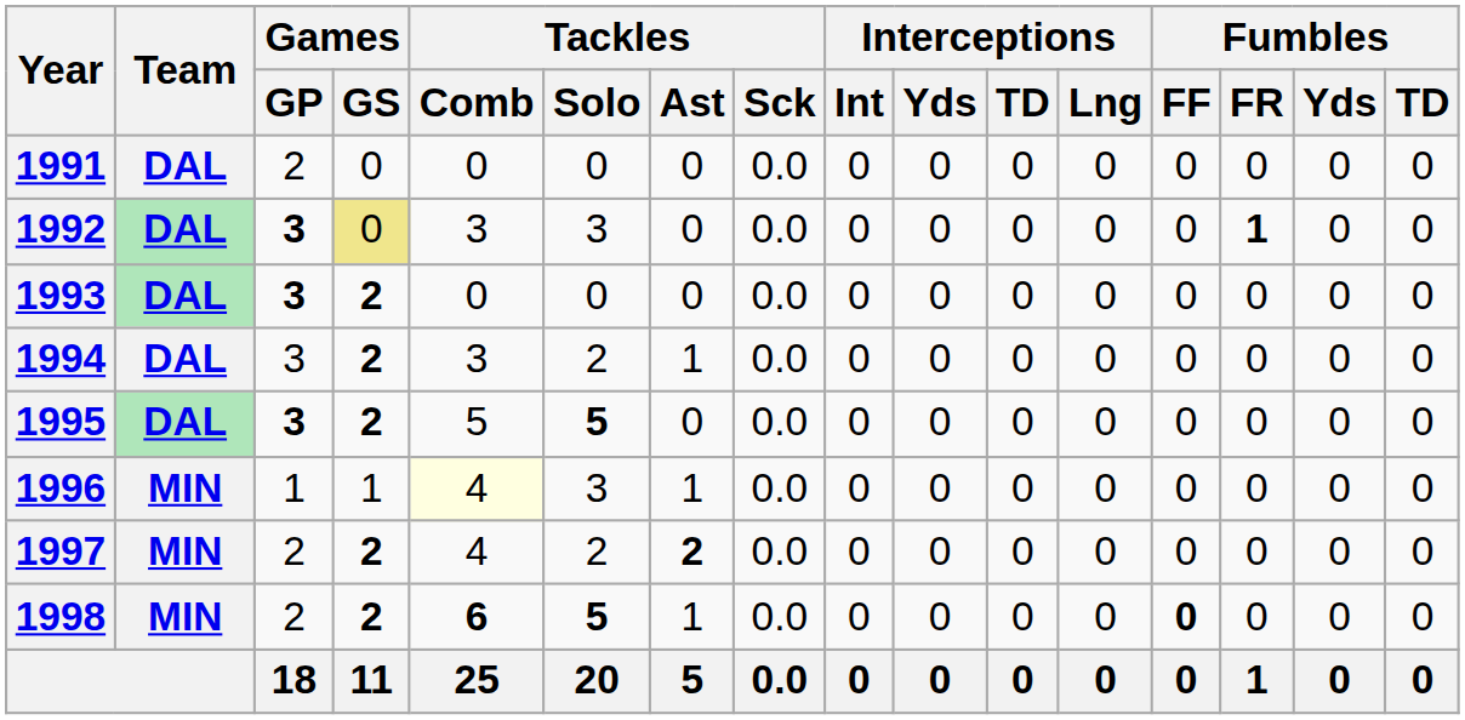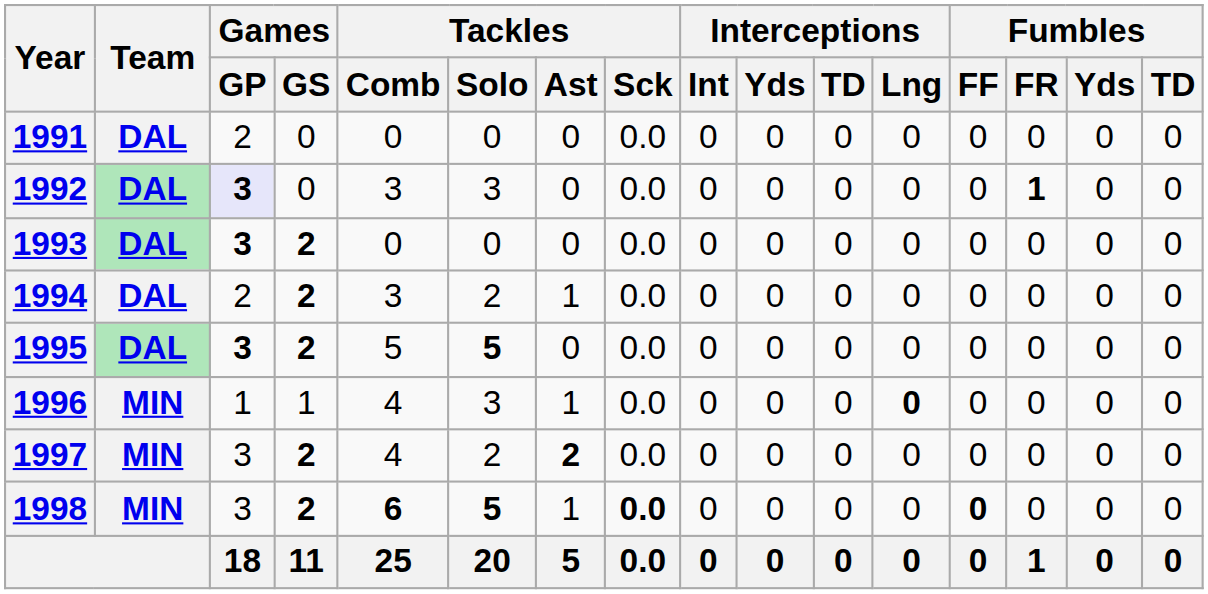 <table class="wikitable" style="text-align:center">
 <tr>
 <th rowspan="2">Year</th>
 <th rowspan="2">Team</th>
 <th colspan="2">Games</th>
 <th colspan="4">Tackles</th>
 <th colspan="4">Interceptions</th>
 <th colspan="4">Fumbles</th>
 </tr>
 <tr>
 <th>GP</th>
 <th>GS</th>
 <th>Comb</th>
 <th>Solo</th>
 <th>Ast</th>
 <th>Sck</th>
 <th>Int</th>
 <th>Yds</th>
 <th>TD</th>
 <th>Lng</th>
 <th>FF</th>
 <th>FR</th>
 <th>Yds</th>
 <th>TD</th>
 </tr>
 <tr>
 <th><a href='#'>1991</a></th>
 <th><a href='#'>DAL</a></th>
 <td>2</td>
 <td>0</td>
 <td>0</td>
 <td>0</td>
 <td>0</td>
 <td>0.0</td>
 <td>0</td>
 <td>0</td>
 <td>0</td>
 <td>0</td>
 <td>0</td>
 <td>0</td>
 <td>0</td>
 <td>0</td>
 </tr>
 <tr>
 <th><a href='#'>1992</a></th>
 <th style="background:#afe6ba; width:3em;"><a href='#'>DAL</a></th>
-<td><strong>3</strong></td>
-<td style="background: khaki;">0</td>
+<td style="background: lavender;"><strong>3</strong></td>
+<td>0</td>
 <td>3</td>
 <td>3</td>
 <td>0</td>
 <td>0.0</td>
 <td>0</td>
 <td>0</td>
 <td>0</td>
 <td>0</td>
 <td>0</td>
 <td><strong>1</strong></td>
 <td>0</td>
 <td>0</td>
 </tr>
 <tr>
 <th><a href='#'>1993</a></th>
 <th style="background:#afe6ba; width:3em;"><a href='#'>DAL</a></th>
 <td><strong>3</strong></td>
 <td><strong>2</strong></td>
 <td>0</td>
 <td>0</td>
 <td>0</td>
 <td>0.0</td>
 <td>0</td>
 <td>0</td>
 <td>0</td>
 <td>0</td>
 <td>0</td>
 <td>0</td>
 <td>0</td>
 <td>0</td>
 </tr>
 <tr>
 <th><a href='#'>1994</a></th>
 <th><a href='#'>DAL</a></th>
-<td>3</td>
+<td>2</td>
 <td><strong>2</strong></td>
 <td>3</td>
 <td>2</td>
 <td>1</td>
 <td>0.0</td>
 <td>0</td>
 <td>0</td>
 <td>0</td>
 <td>0</td>
 <td>0</td>
 <td>0</td>
 <td>0</td>
 <td>0</td>
 </tr>
 <tr>
 <th><a href='#'>1995</a></th>
 <th style="background:#afe6ba; width:3em;"><a href='#'>DAL</a></th>
 <td><strong>3</strong></td>
 <td><strong>2</strong></td>
 <td>5</td>
 <td><strong>5</strong></td>
 <td>0</td>
 <td>0.0</td>
 <td>0</td>
 <td>0</td>
 <td>0</td>
 <td>0</td>
 <td>0</td>
 <td>0</td>
 <td>0</td>
 <td>0</td>
 </tr>
 <tr>
 <th><a href='#'>1996</a></th>
 <th><a href='#'>MIN</a></th>
 <td>1</td>
 <td>1</td>
-<td style="background: lightyellow;">4</td>
+<td>4</td>
 <td>3</td>
 <td>1</td>
 <td>0.0</td>
 <td>0</td>
 <td>0</td>
 <td>0</td>
-<td>0</td>
+<td><strong>0</strong></td>
 <td>0</td>
 <td>0</td>
 <td>0</td>
 <td>0</td>
 </tr>
 <tr>
 <th><a href='#'>1997</a></th>
 <th><a href='#'>MIN</a></th>
-<td>2</td>
+<td>3</td>
 <td><strong>2</strong></td>
 <td>4</td>
 <td>2</td>
 <td><strong>2</strong></td>
 <td>0.0</td>
 <td>0</td>
 <td>0</td>
 <td>0</td>
 <td>0</td>
 <td>0</td>
 <td>0</td>
 <td>0</td>
 <td>0</td>
 </tr>
 <tr>
 <th><a href='#'>1998</a></th>
 <th><a href='#'>MIN</a></th>
-<td>2</td>
+<td>3</td>
 <td><strong>2</strong></td>
 <td><strong>6</strong></td>
 <td><strong>5</strong></td>
 <td>1</td>
-<td>0.0</td>
+<td><strong>0.0</strong></td>
 <td>0</td>
 <td>0</td>
 <td>0</td>
 <td>0</td>
 <td><strong>0</strong></td>
 <td>0</td>
 <td>0</td>
 <td>0</td>
 </tr>
 <tr>
 <th colspan="2"></th>
 <th>18</th>
 <th>11</th>
 <th>25</th>
 <th>20</th>
 <th>5</th>
 <th>0.0</th>
 <th>0</th>
 <th>0</th>
 <th>0</th>
 <th>0</th>
 <th>0</th>
 <th>1</th>
 <th>0</th>
 <th>0</th>
 </tr>
 </table>
